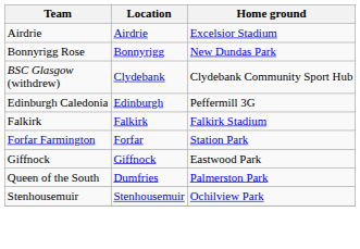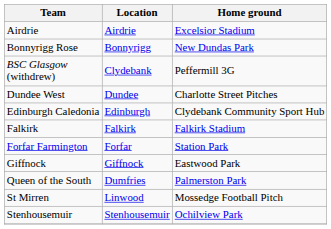 <table class="wikitable sortable">
 <tr>
 <th>Team</th>
 <th>Location</th>
 <th>Home ground</th>
 </tr>
 <tr>
 <td>Airdrie</td>
 <td><a href='#'>Airdrie</a></td>
 <td><a href='#'>Excelsior Stadium</a></td>
 </tr>
 <tr>
 <td>Bonnyrigg Rose</td>
 <td><a href='#'>Bonnyrigg</a></td>
 <td><a href='#'>New Dundas Park</a></td>
 </tr>
 <tr>
 <td><em>BSC Glasgow</em><br>(withdrew)</td>
 <td><a href='#'>Clydebank</a></td>
-<td>Clydebank Community Sport Hub</td>
+<td>Peffermill 3G</td>
+</tr>
+<tr>
+<td>Dundee West</td>
+<td><a href='#'>Dundee</a></td>
+<td>Charlotte Street Pitches</td>
 </tr>
 <tr>
 <td>Edinburgh Caledonia</td>
 <td><a href='#'>Edinburgh</a></td>
-<td>Peffermill 3G</td>
+<td>Clydebank Community Sport Hub</td>
 </tr>
 <tr>
 <td>Falkirk</td>
 <td><a href='#'>Falkirk</a></td>
 <td><a href='#'>Falkirk Stadium</a></td>
 </tr>
 <tr>
 <td><a href='#'>Forfar Farmington</a></td>
 <td><a href='#'>Forfar</a></td>
 <td><a href='#'>Station Park</a></td>
 </tr>
 <tr>
 <td>Giffnock</td>
 <td><a href='#'>Giffnock</a></td>
 <td>Eastwood Park</td>
 </tr>
 <tr>
 <td>Queen of the South</td>
 <td><a href='#'>Dumfries</a></td>
 <td><a href='#'>Palmerston Park</a></td>
 </tr>
 <tr>
+<td>St Mirren</td>
+<td><a href='#'>Linwood</a></td>
+<td>Mossedge Football Pitch</td>
+</tr>
+<tr>
 <td>Stenhousemuir</td>
 <td><a href='#'>Stenhousemuir</a></td>
 <td><a href='#'>Ochilview Park</a></td>
 </tr>
 <tr>
 </tr>
 </table>
